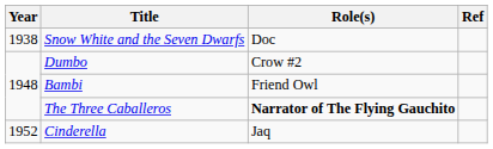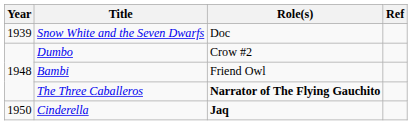 <table class="wikitable plainrowheaders sortable">
 <tr>
 <th scope="col">Year</th>
 <th scope="col">Title</th>
 <th scope="col">Role(s)</th>
 <th scope="col" class="unsortable">Ref</th>
 </tr>
 <tr>
-<td>1938</td>
+<td>1939</td>
 <td><em><a href='#'>Snow White and the Seven Dwarfs</a></em></td>
 <td>Doc</td>
 <td></td>
 </tr>
 <tr>
 <td rowspan=3>1948</td>
 <td><em><a href='#'>Dumbo</a></em></td>
 <td>Crow #2</td>
 <td></td>
 </tr>
 <tr>
 <td><em><a href='#'>Bambi</a></em></td>
 <td>Friend Owl</td>
 <td></td>
 </tr>
 <tr>
 <td><em><a href='#'>The Three Caballeros</a></em></td>
 <td><strong>Narrator of The Flying Gauchito</strong></td>
 <td></td>
 </tr>
 <tr>
-<td>1952</td>
+<td>1950</td>
 <td><em><a href='#'>Cinderella</a></em></td>
-<td>Jaq</td>
+<td><strong>Jaq</strong></td>
 <td></td>
 </tr>
 </table>
